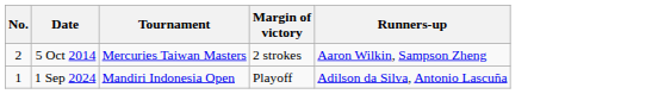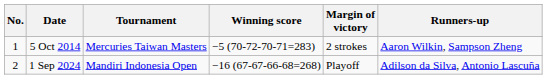 <table class="wikitable" style="font-size:95%;">
 <tr>
 <th>No.</th>
 <th>Date</th>
 <th>Tournament</th>
+<th>Winning score</th>
 <th>Margin of<br>victory</th>
 <th>Runners-up</th>
 </tr>
 <tr>
-<td align=center>2</td>
+<td align=center>1</td>
 <td align=right>5 Oct <a href='#'>2014</a></td>
 <td><a href='#'>Mercuries Taiwan Masters</a></td>
+<td>−5 (70-72-70-71=283)</td>
 <td>2 strokes</td>
 <td> <a href='#'>Aaron Wilkin</a>,  <a href='#'>Sampson Zheng</a></td>
 </tr>
 <tr>
-<td align=center>1</td>
+<td align=center>2</td>
 <td align=right>1 Sep <a href='#'>2024</a></td>
 <td><a href='#'>Mandiri Indonesia Open</a></td>
+<td>−16 (67-67-66-68=268)</td>
 <td>Playoff</td>
 <td> <a href='#'>Adilson da Silva</a>,  <a href='#'>Antonio Lascuña</a></td>
 </tr>
 </table>
